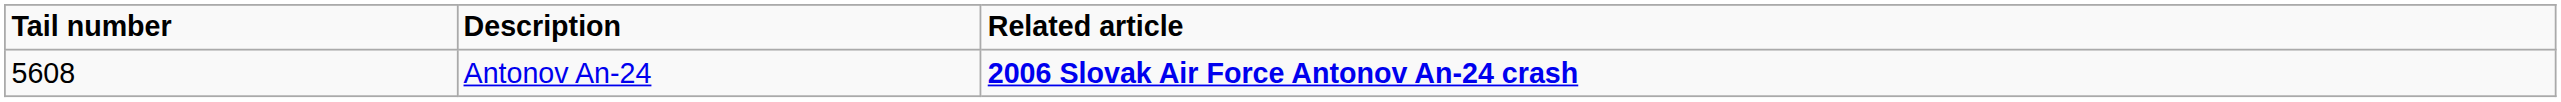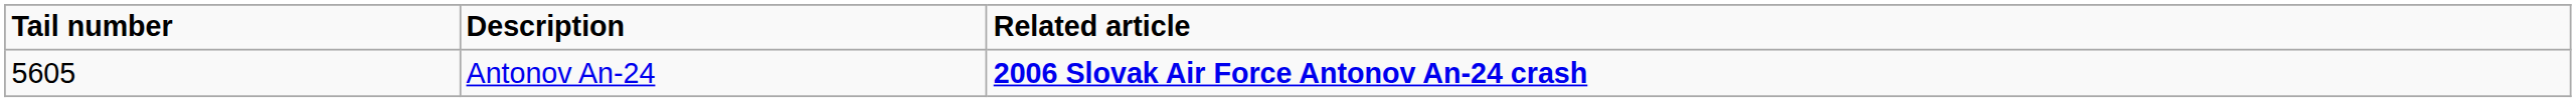 <table class="wikitable" width="90%">
 <tr>
 <td><strong>Tail number</strong></td>
 <td><strong>Description</strong></td>
 <td><strong>Related article</strong></td>
 </tr>
 <tr>
-<td>5608</td>
+<td>5605</td>
 <td><a href='#'>Antonov An-24</a></td>
 <td><strong><a href='#'>2006 Slovak Air Force Antonov An-24 crash</a></strong></td>
 </tr>
 </table>
